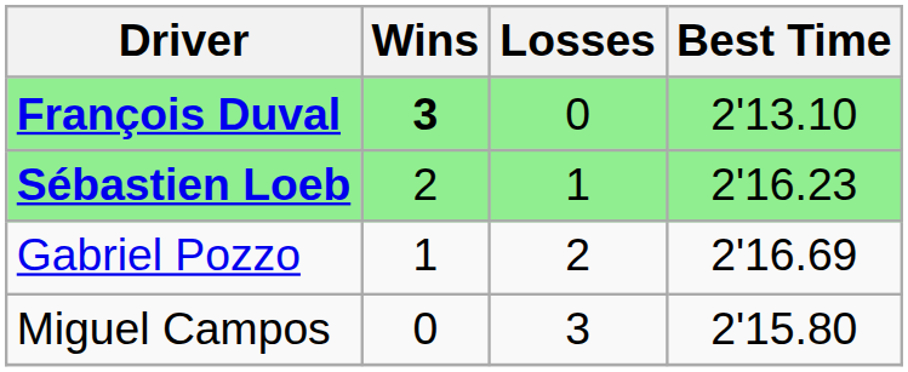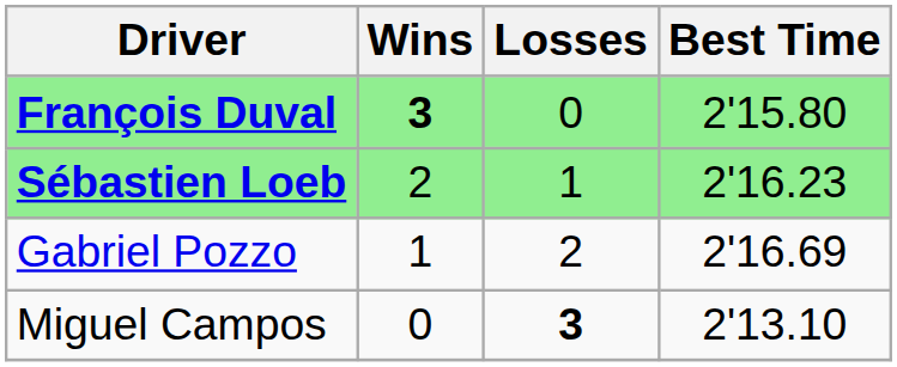 <table class="wikitable">
 <tr>
 <th>Driver</th>
 <th>Wins</th>
 <th>Losses</th>
 <th>Best Time</th>
 </tr>
 <tr style="background:lightgreen;">
 <td><strong> <a href='#'>François Duval</a></strong></td>
 <td align=center><strong>3</strong></td>
 <td align=center>0</td>
-<td align=center>2'13.10</td>
+<td align=center>2'15.80</td>
 </tr>
 <tr style="background:lightgreen;">
 <td><strong> <a href='#'>Sébastien Loeb</a></strong></td>
 <td align=center>2</td>
 <td align=center>1</td>
 <td align=center>2'16.23</td>
 </tr>
 <tr>
 <td> <a href='#'>Gabriel Pozzo</a></td>
 <td align=center>1</td>
 <td align=center>2</td>
 <td align=center>2'16.69</td>
 </tr>
 <tr>
 <td> Miguel Campos</td>
 <td align=center>0</td>
-<td align=center>3</td>
-<td align=center>2'15.80</td>
+<td align=center><strong>3</strong></td>
+<td align=center>2'13.10</td>
 </tr>
 <tr>
 </tr>
 </table>
